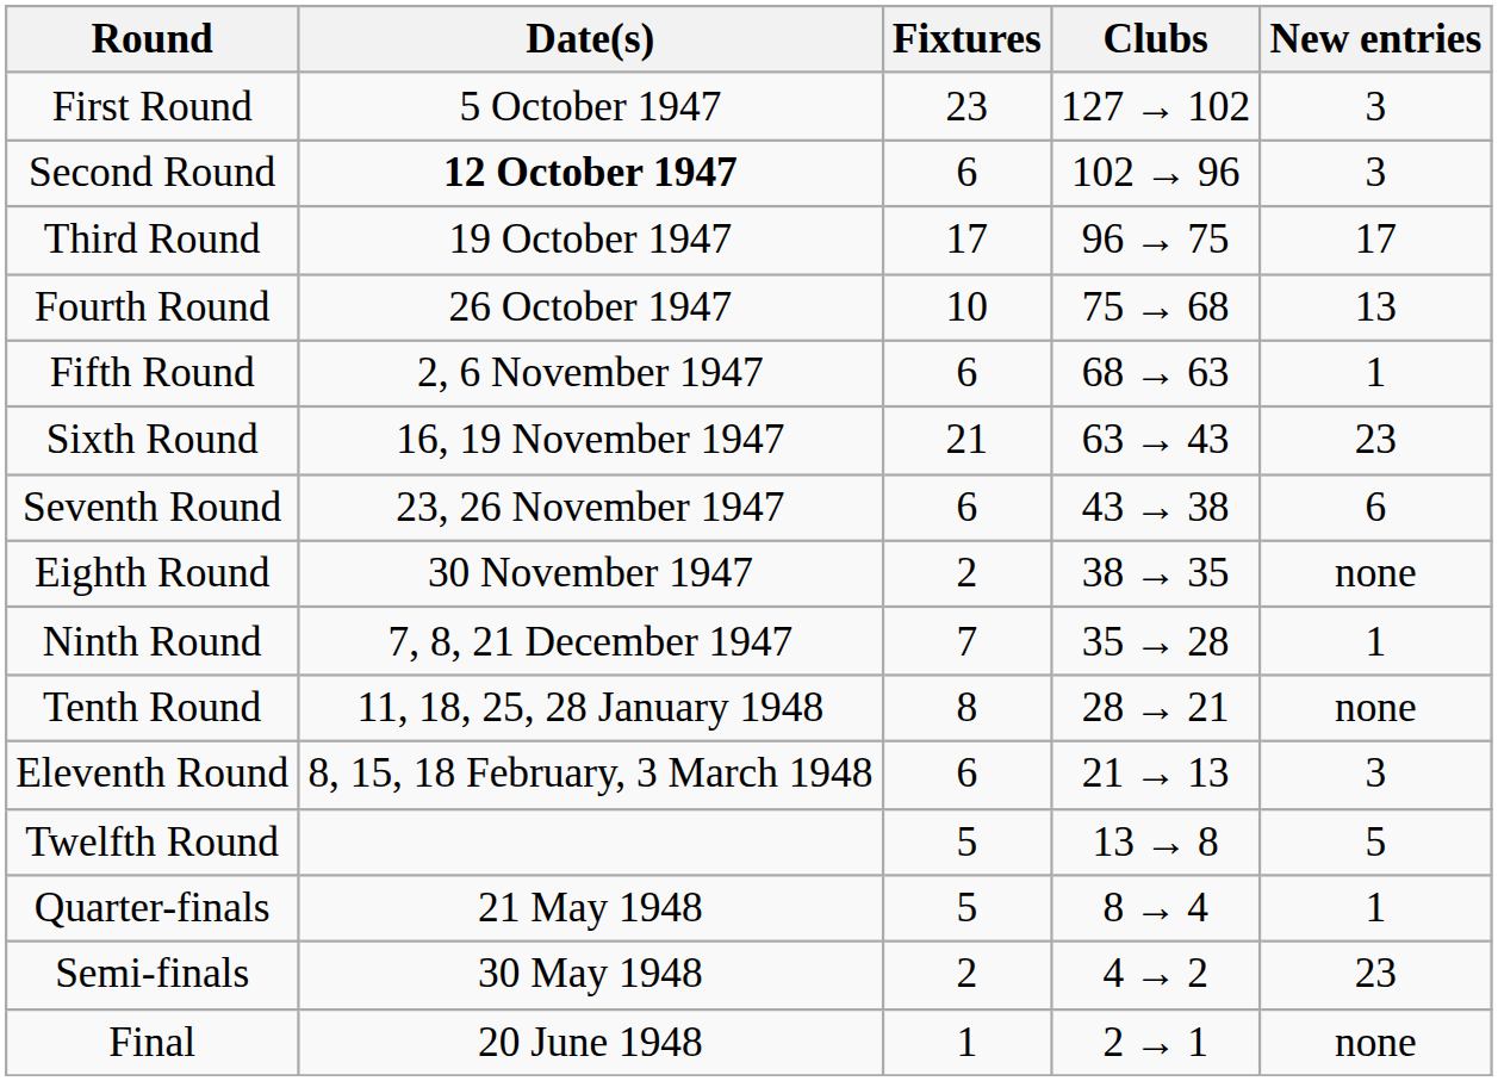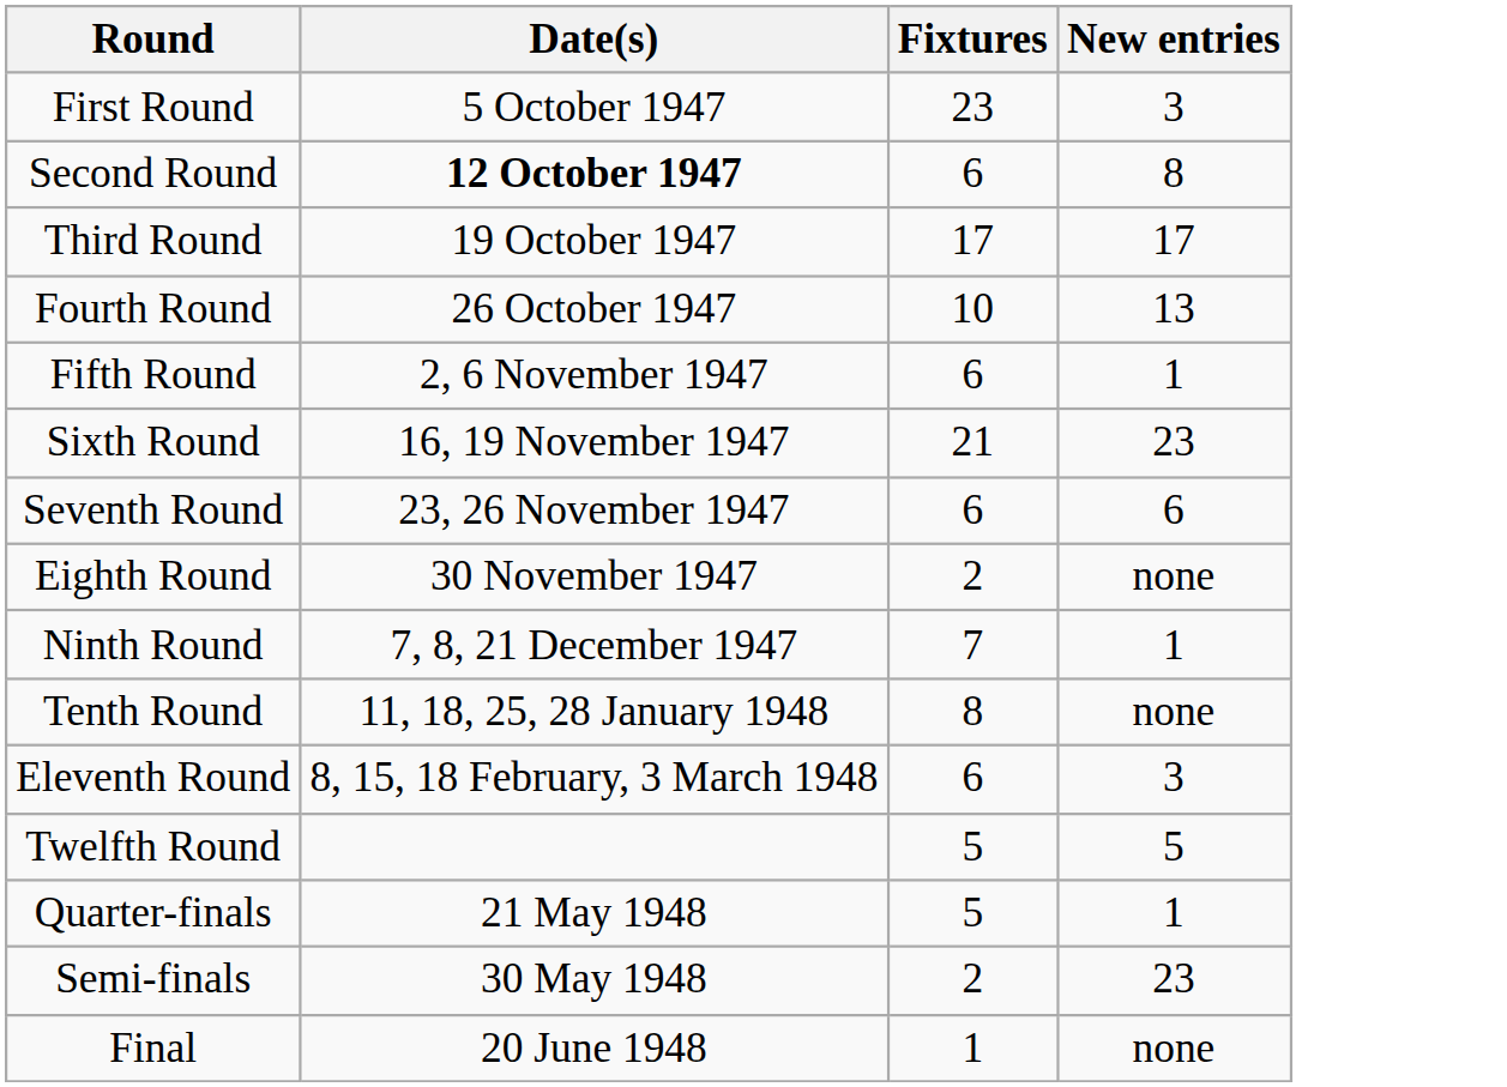 <table class="wikitable" style="text-align:center">
 <tr>
 <th>Round</th>
 <th>Date(s)</th>
 <th>Fixtures</th>
-<th>Clubs</th>
 <th>New entries</th>
 </tr>
 <tr>
 <td>First Round</td>
 <td>5 October 1947</td>
 <td>23</td>
-<td>127 → 102</td>
 <td>3</td>
 </tr>
 <tr>
 <td>Second Round</td>
 <td><strong>12 October 1947</strong></td>
 <td>6</td>
-<td>102 → 96</td>
-<td>3</td>
+<td>8</td>
 </tr>
 <tr>
 <td>Third Round</td>
 <td>19 October 1947</td>
 <td>17</td>
-<td>96 → 75</td>
 <td>17</td>
 </tr>
 <tr>
 <td>Fourth Round</td>
 <td>26 October 1947</td>
 <td>10</td>
-<td>75 → 68</td>
 <td>13</td>
 </tr>
 <tr>
 <td>Fifth Round</td>
 <td>2, 6 November 1947</td>
 <td>6</td>
-<td>68 → 63</td>
 <td>1</td>
 </tr>
 <tr>
 <td>Sixth Round</td>
 <td>16, 19 November 1947</td>
 <td>21</td>
-<td>63 → 43</td>
 <td>23</td>
 </tr>
 <tr>
 <td>Seventh Round</td>
 <td>23, 26 November 1947</td>
 <td>6</td>
-<td>43 → 38</td>
 <td>6</td>
 </tr>
 <tr>
 <td>Eighth Round</td>
 <td>30 November 1947</td>
 <td>2</td>
-<td>38 → 35</td>
 <td>none</td>
 </tr>
 <tr>
 <td>Ninth Round</td>
 <td>7, 8, 21 December 1947</td>
 <td>7</td>
-<td>35 → 28</td>
 <td>1</td>
 </tr>
 <tr>
 <td>Tenth Round</td>
 <td>11, 18, 25, 28 January 1948</td>
 <td>8</td>
-<td>28 → 21</td>
 <td>none</td>
 </tr>
 <tr>
 <td>Eleventh Round</td>
 <td>8, 15, 18 February, 3 March 1948</td>
 <td>6</td>
-<td>21 → 13</td>
 <td>3</td>
 </tr>
 <tr>
 <td>Twelfth Round</td>
 <td></td>
 <td>5</td>
-<td>13 → 8</td>
 <td>5</td>
 </tr>
 <tr>
 <td>Quarter-finals</td>
 <td>21 May 1948</td>
 <td>5</td>
-<td>8 → 4</td>
 <td>1</td>
 </tr>
 <tr>
 <td>Semi-finals</td>
 <td>30 May 1948</td>
 <td>2</td>
-<td>4 → 2</td>
 <td>23</td>
 </tr>
 <tr>
 <td>Final</td>
 <td>20 June 1948</td>
 <td>1</td>
-<td>2 → 1</td>
 <td>none</td>
 </tr>
 </table>
